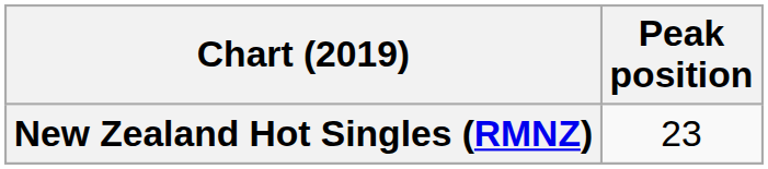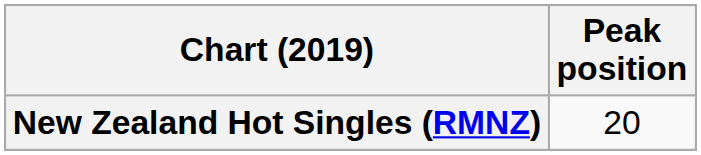 <table class="wikitable sortable plainrowheaders" style="text-align:center">
 <tr>
 <th scope="col">Chart (2019)</th>
 <th scope="col">Peak<br>position</th>
 </tr>
 <tr>
 <th scope="row">New Zealand Hot Singles (<a href='#'>RMNZ</a>)</th>
-<td>23</td>
+<td>20</td>
 </tr>
 <tr>
 </tr>
 <tr>
 </tr>
 <tr>
 </tr>
 </table>
